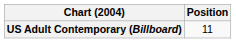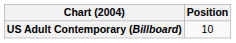 <table class="wikitable plainrowheaders" style="text-align:center">
 <tr>
 <th>Chart (2004)</th>
 <th>Position</th>
 </tr>
 <tr>
 <th scope="row">US Adult Contemporary (<em>Billboard</em>)</th>
-<td>11</td>
+<td>10</td>
 </tr>
 </table>
